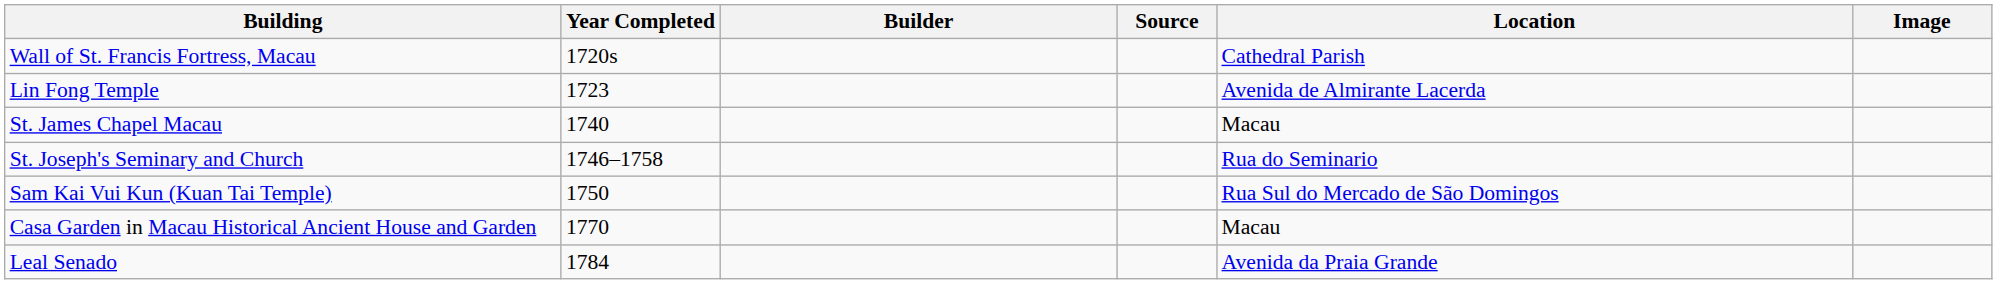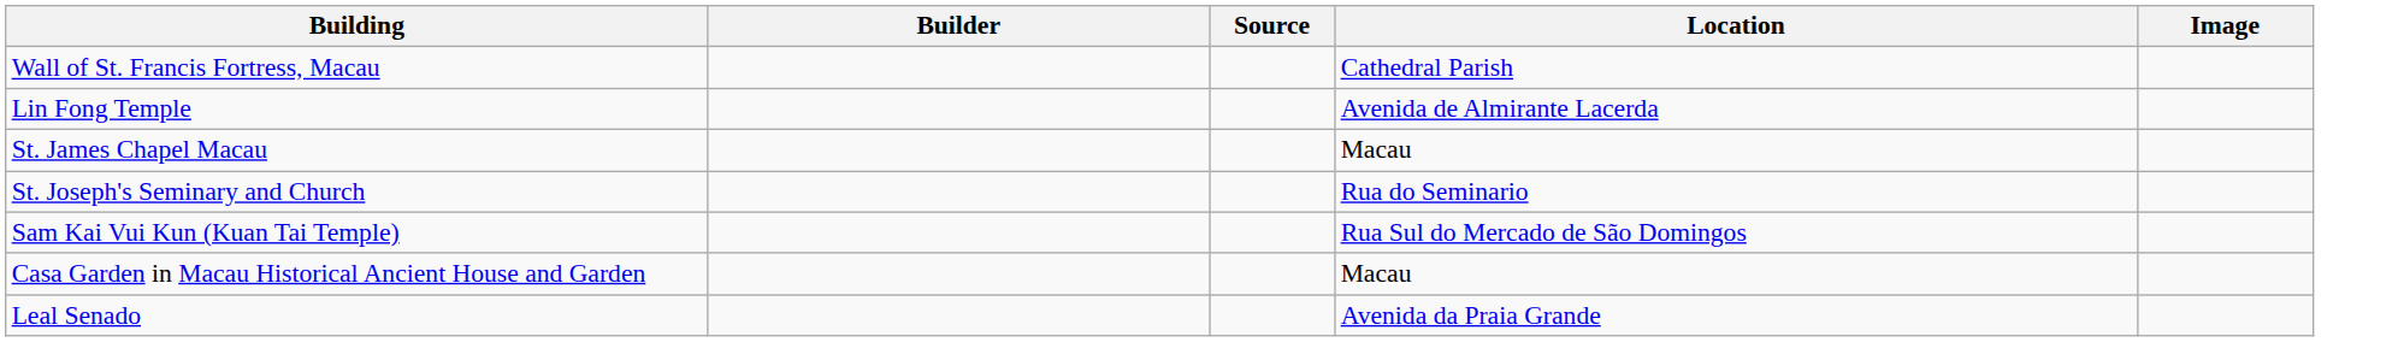 <table class="wikitable">
 <tr>
 <th width=28%>Building</th>
-<th width=8%>Year Completed</th>
 <th width=20%>Builder</th>
 <th width=5%>Source</th>
 <th width=32%>Location</th>
 <th width=7%>Image</th>
 </tr>
 <tr>
 <td><a href='#'>Wall of St. Francis Fortress, Macau</a></td>
-<td>1720s</td>
 <td></td>
 <td></td>
 <td><a href='#'>Cathedral Parish</a></td>
 <td></td>
 </tr>
 <tr>
 <td><a href='#'>Lin Fong Temple</a></td>
-<td>1723</td>
 <td></td>
 <td></td>
 <td><a href='#'>Avenida de Almirante Lacerda</a></td>
 <td></td>
 </tr>
 <tr>
 <td><a href='#'>St. James Chapel Macau</a></td>
-<td>1740</td>
 <td></td>
 <td></td>
 <td>Macau</td>
 <td></td>
 </tr>
 <tr>
 <td><a href='#'>St. Joseph's Seminary and Church</a></td>
-<td>1746–1758</td>
 <td></td>
 <td></td>
 <td><a href='#'>Rua do Seminario</a></td>
 <td></td>
 </tr>
 <tr>
 <td><a href='#'>Sam Kai Vui Kun (Kuan Tai Temple)</a></td>
-<td>1750</td>
 <td></td>
 <td></td>
 <td><a href='#'>Rua Sul do Mercado de São Domingos</a></td>
 <td></td>
 </tr>
 <tr>
 <td><a href='#'>Casa Garden</a> in <a href='#'>Macau Historical Ancient House and Garden</a></td>
-<td>1770</td>
 <td></td>
 <td></td>
 <td>Macau</td>
 <td></td>
 </tr>
 <tr>
 <td><a href='#'>Leal Senado</a></td>
-<td>1784</td>
 <td></td>
 <td></td>
 <td><a href='#'>Avenida da Praia Grande</a></td>
 <td></td>
 </tr>
 </table>
